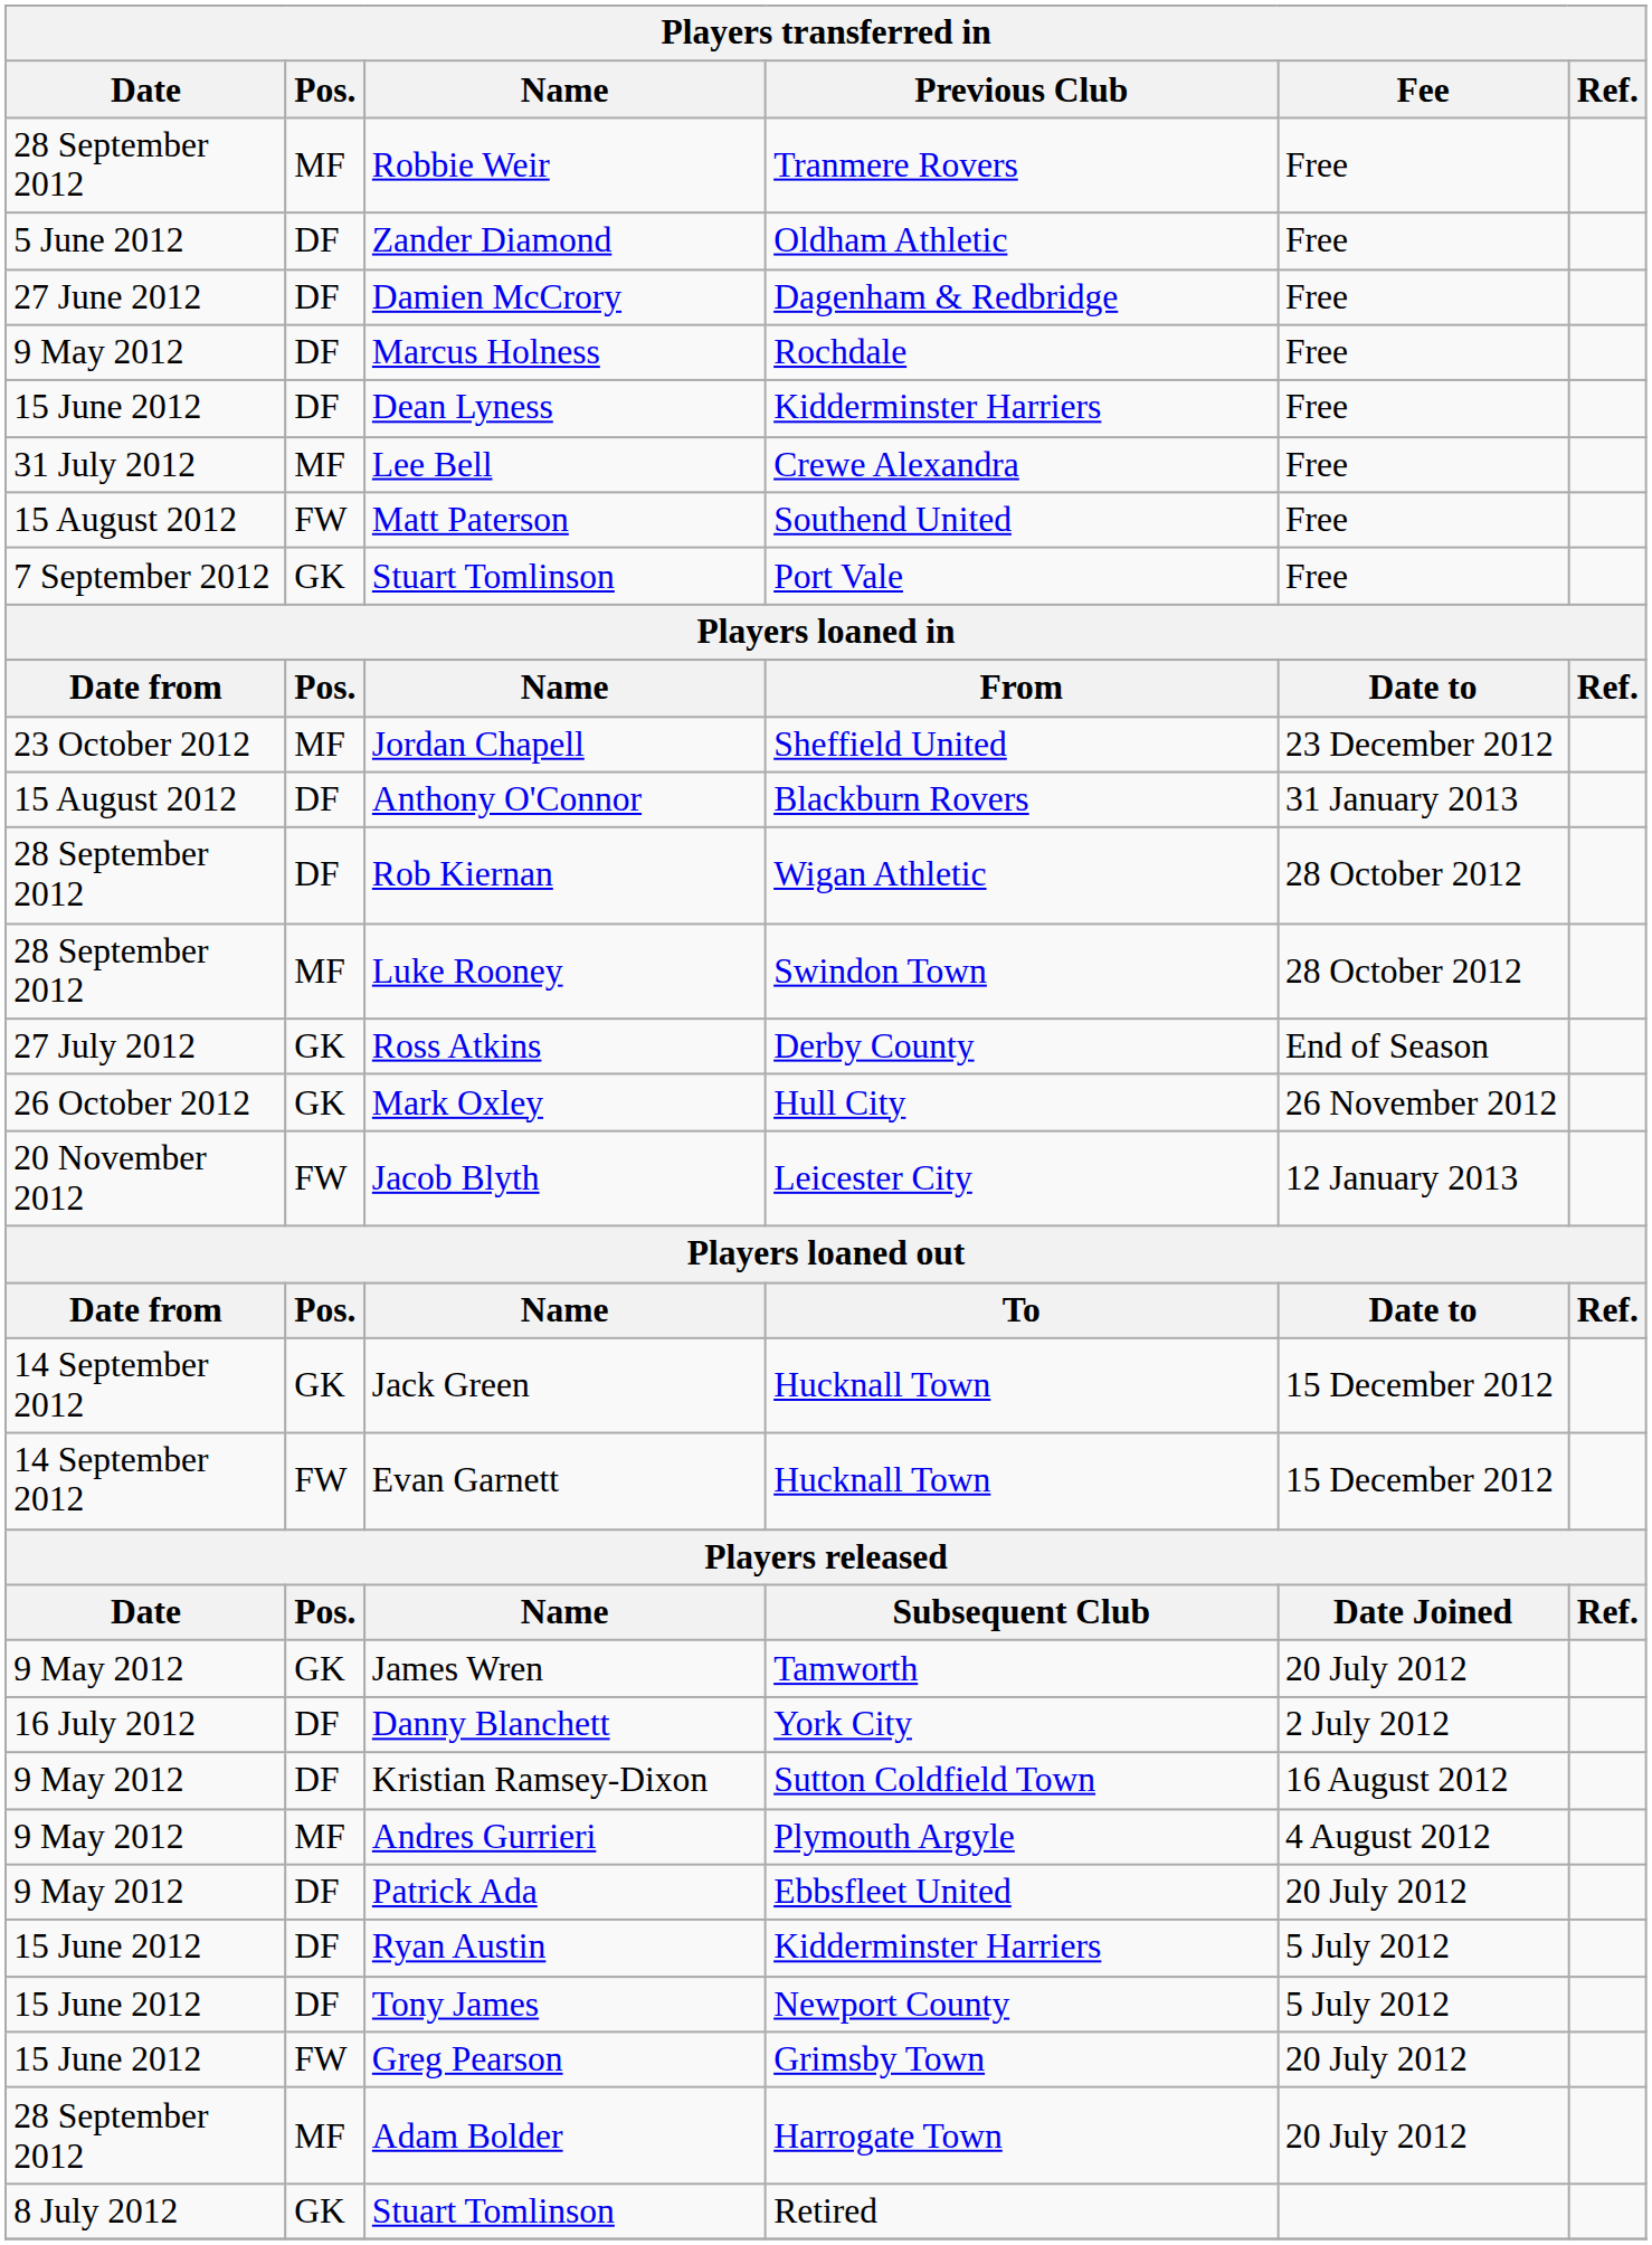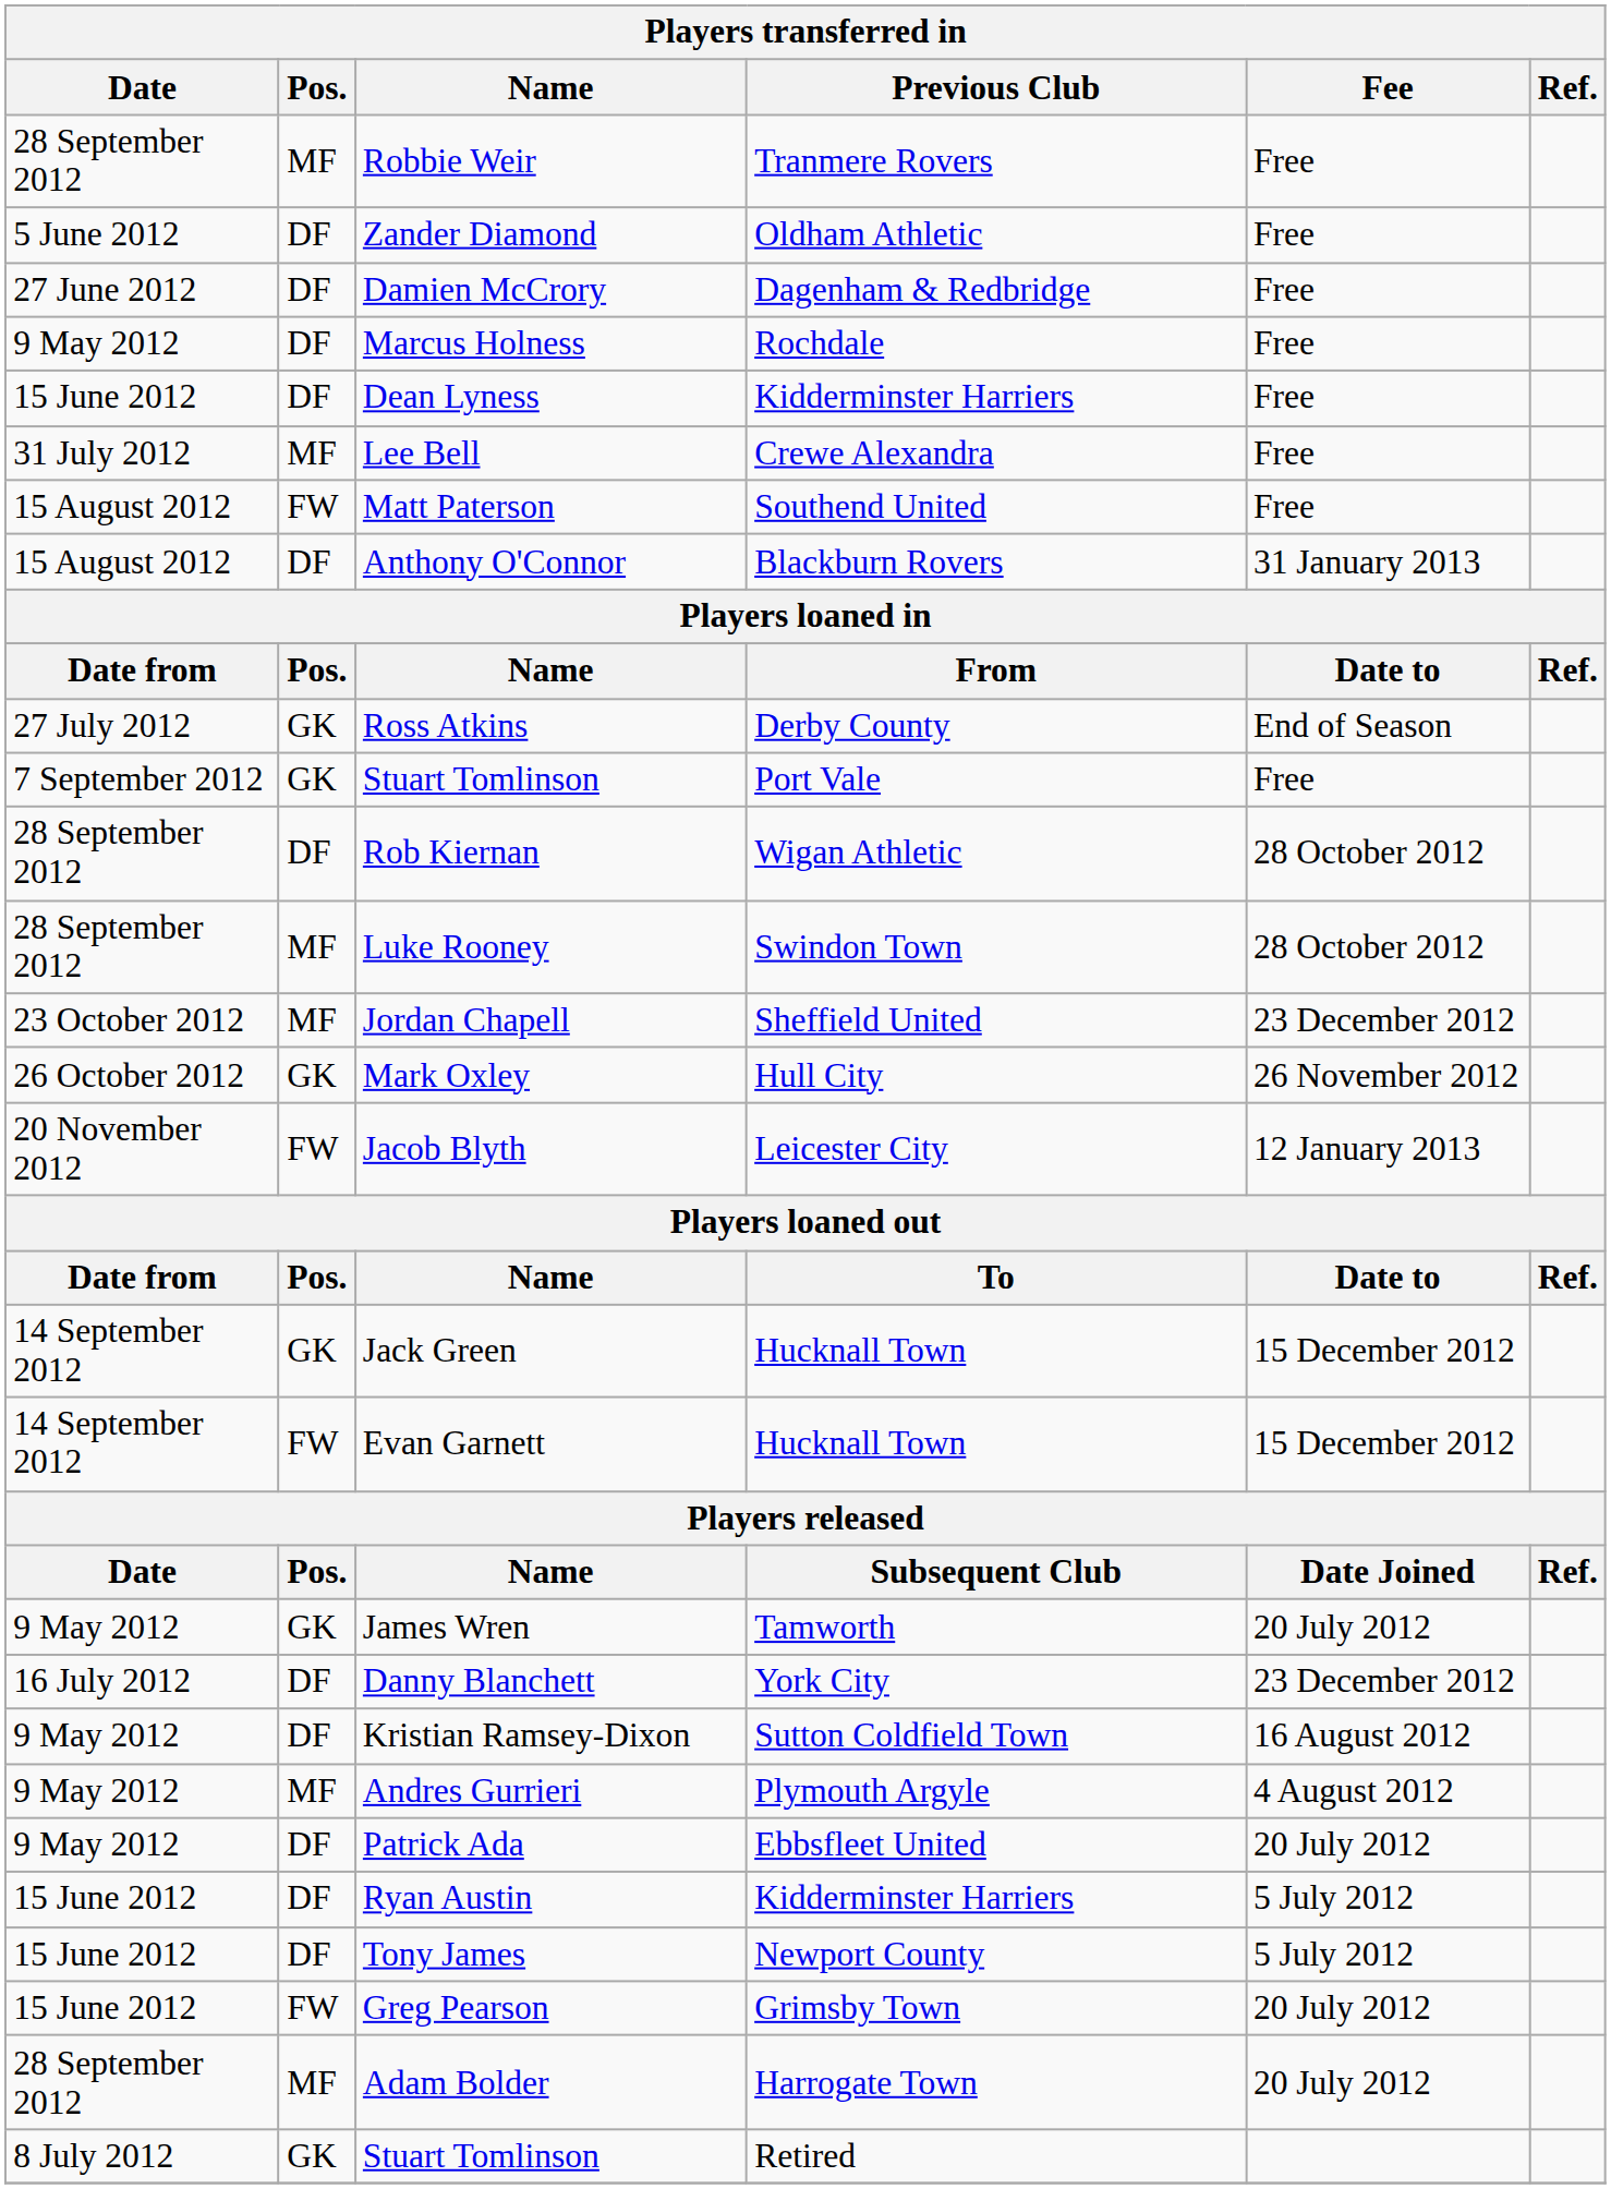 <table class="wikitable">
 <tr>
 <th colspan="6">Players transferred in</th>
 </tr>
 <tr>
 <th style="width:120px;">Date</th>
 <th style="width:25px;">Pos.</th>
 <th style="width:175px;">Name</th>
 <th style="width:225px;">Previous Club</th>
 <th style="width:125px;">Fee</th>
 <th style="width:25px;">Ref.</th>
 </tr>
 <tr>
 <td>28 September 2012</td>
 <td>MF</td>
 <td> <a href='#'>Robbie Weir</a></td>
 <td> <a href='#'>Tranmere Rovers</a></td>
 <td>Free</td>
 <td></td>
 </tr>
 <tr>
 <td>5 June 2012</td>
 <td>DF</td>
 <td> <a href='#'>Zander Diamond</a></td>
 <td> <a href='#'>Oldham Athletic</a></td>
 <td>Free</td>
 <td></td>
 </tr>
 <tr>
 <td>27 June 2012</td>
 <td>DF</td>
 <td> <a href='#'>Damien McCrory</a></td>
 <td> <a href='#'>Dagenham & Redbridge</a></td>
 <td>Free</td>
 <td></td>
 </tr>
 <tr>
 <td>9 May 2012</td>
 <td>DF</td>
 <td> <a href='#'>Marcus Holness</a></td>
 <td> <a href='#'>Rochdale</a></td>
 <td>Free</td>
 <td></td>
 </tr>
 <tr>
 <td>15 June 2012</td>
 <td>DF</td>
 <td> <a href='#'>Dean Lyness</a></td>
 <td> <a href='#'>Kidderminster Harriers</a></td>
 <td>Free</td>
 <td></td>
 </tr>
 <tr>
 <td>31 July 2012</td>
 <td>MF</td>
 <td> <a href='#'>Lee Bell</a></td>
 <td> <a href='#'>Crewe Alexandra</a></td>
 <td>Free</td>
 <td></td>
 </tr>
 <tr>
 <td>15 August 2012</td>
 <td>FW</td>
 <td> <a href='#'>Matt Paterson</a></td>
 <td> <a href='#'>Southend United</a></td>
 <td>Free</td>
 <td></td>
 </tr>
 <tr>
-<td>7 September 2012</td>
-<td>GK</td>
-<td> <a href='#'>Stuart Tomlinson</a></td>
-<td> <a href='#'>Port Vale</a></td>
-<td>Free</td>
+<td>15 August 2012</td>
+<td>DF</td>
+<td> <a href='#'>Anthony O'Connor</a></td>
+<td> <a href='#'>Blackburn Rovers</a></td>
+<td>31 January 2013</td>
 <td></td>
 </tr>
 <tr>
 <th colspan="6">Players loaned in</th>
 </tr>
 <tr>
 <th>Date from</th>
 <th>Pos.</th>
 <th>Name</th>
 <th>From</th>
 <th>Date to</th>
 <th>Ref.</th>
 </tr>
 <tr>
-<td>23 October 2012</td>
-<td>MF</td>
-<td> <a href='#'>Jordan Chapell</a></td>
-<td> <a href='#'>Sheffield United</a></td>
-<td>23 December 2012</td>
+<td>27 July 2012</td>
+<td>GK</td>
+<td> <a href='#'>Ross Atkins</a></td>
+<td> <a href='#'>Derby County</a></td>
+<td>End of Season</td>
 <td></td>
 </tr>
 <tr>
-<td>15 August 2012</td>
-<td>DF</td>
-<td> <a href='#'>Anthony O'Connor</a></td>
-<td> <a href='#'>Blackburn Rovers</a></td>
-<td>31 January 2013</td>
+<td>7 September 2012</td>
+<td>GK</td>
+<td> <a href='#'>Stuart Tomlinson</a></td>
+<td> <a href='#'>Port Vale</a></td>
+<td>Free</td>
 <td></td>
 </tr>
 <tr>
 <td>28 September 2012</td>
 <td>DF</td>
 <td> <a href='#'>Rob Kiernan</a></td>
 <td> <a href='#'>Wigan Athletic</a></td>
 <td>28 October 2012</td>
 <td></td>
 </tr>
 <tr>
 <td>28 September 2012</td>
 <td>MF</td>
 <td> <a href='#'>Luke Rooney</a></td>
 <td> <a href='#'>Swindon Town</a></td>
 <td>28 October 2012</td>
 <td></td>
 </tr>
 <tr>
-<td>27 July 2012</td>
-<td>GK</td>
-<td> <a href='#'>Ross Atkins</a></td>
-<td> <a href='#'>Derby County</a></td>
-<td>End of Season</td>
+<td>23 October 2012</td>
+<td>MF</td>
+<td> <a href='#'>Jordan Chapell</a></td>
+<td> <a href='#'>Sheffield United</a></td>
+<td>23 December 2012</td>
 <td></td>
 </tr>
 <tr>
 <td>26 October 2012</td>
 <td>GK</td>
 <td> <a href='#'>Mark Oxley</a></td>
 <td> <a href='#'>Hull City</a></td>
 <td>26 November 2012</td>
 <td></td>
 </tr>
 <tr>
 <td>20 November 2012</td>
 <td>FW</td>
 <td> <a href='#'>Jacob Blyth</a></td>
 <td> <a href='#'>Leicester City</a></td>
 <td>12 January 2013</td>
 <td></td>
 </tr>
 <tr>
 <th colspan="6">Players loaned out</th>
 </tr>
 <tr>
 <th>Date from</th>
 <th>Pos.</th>
 <th>Name</th>
 <th>To</th>
 <th>Date to</th>
 <th>Ref.</th>
 </tr>
 <tr>
 <td>14 September 2012</td>
 <td>GK</td>
 <td> Jack Green</td>
 <td> <a href='#'>Hucknall Town</a></td>
 <td>15 December 2012</td>
 <td></td>
 </tr>
 <tr>
 <td>14 September 2012</td>
 <td>FW</td>
 <td> Evan Garnett</td>
 <td> <a href='#'>Hucknall Town</a></td>
 <td>15 December 2012</td>
 <td></td>
 </tr>
 <tr>
 <th colspan="6">Players released</th>
 </tr>
 <tr>
 <th>Date</th>
 <th>Pos.</th>
 <th>Name</th>
 <th>Subsequent Club</th>
 <th>Date Joined</th>
 <th>Ref.</th>
 </tr>
 <tr>
 <td>9 May 2012</td>
 <td>GK</td>
 <td> James Wren</td>
 <td> <a href='#'>Tamworth</a></td>
 <td>20 July 2012</td>
 <td></td>
 </tr>
 <tr>
 <td>16 July 2012</td>
 <td>DF</td>
 <td> <a href='#'>Danny Blanchett</a></td>
 <td> <a href='#'>York City</a></td>
-<td>2 July 2012</td>
+<td>23 December 2012</td>
 <td></td>
 </tr>
 <tr>
 <td>9 May 2012</td>
 <td>DF</td>
 <td> Kristian Ramsey-Dixon</td>
 <td> <a href='#'>Sutton Coldfield Town</a></td>
 <td>16 August 2012</td>
 <td></td>
 </tr>
 <tr>
 <td>9 May 2012</td>
 <td>MF</td>
 <td> <a href='#'>Andres Gurrieri</a></td>
 <td> <a href='#'>Plymouth Argyle</a></td>
 <td>4 August 2012</td>
 <td></td>
 </tr>
 <tr>
 <td>9 May 2012</td>
 <td>DF</td>
 <td> <a href='#'>Patrick Ada</a></td>
 <td> <a href='#'>Ebbsfleet United</a></td>
 <td>20 July 2012</td>
 <td></td>
 </tr>
 <tr>
 <td>15 June 2012</td>
 <td>DF</td>
 <td> <a href='#'>Ryan Austin</a></td>
 <td> <a href='#'>Kidderminster Harriers</a></td>
 <td>5 July 2012</td>
 <td></td>
 </tr>
 <tr>
 <td>15 June 2012</td>
 <td>DF</td>
 <td> <a href='#'>Tony James</a></td>
 <td> <a href='#'>Newport County</a></td>
 <td>5 July 2012</td>
 <td></td>
 </tr>
 <tr>
 <td>15 June 2012</td>
 <td>FW</td>
 <td> <a href='#'>Greg Pearson</a></td>
 <td> <a href='#'>Grimsby Town</a></td>
 <td>20 July 2012</td>
 <td></td>
 </tr>
 <tr>
 <td>28 September 2012</td>
 <td>MF</td>
 <td> <a href='#'>Adam Bolder</a></td>
 <td> <a href='#'>Harrogate Town</a></td>
 <td>20 July 2012</td>
 <td></td>
 </tr>
 <tr>
 <td>8 July 2012</td>
 <td>GK</td>
 <td> <a href='#'>Stuart Tomlinson</a></td>
 <td>Retired</td>
 <td></td>
 <td></td>
 </tr>
 <tr>
 </tr>
 </table>
